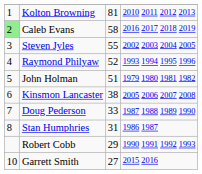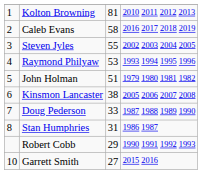 <table class="wikitable">
 <tr>
 </tr>
 <tr>
 <td>1</td>
 <td><a href='#'>Kolton Browning</a></td>
 <td>81</td>
 <td style="font-size:80%;"><a href='#'>2010</a> <a href='#'>2011</a> <a href='#'>2012</a> <a href='#'>2013</a></td>
 </tr>
 <tr>
-<td style="background: lightgreen;">2</td>
+<td>2</td>
 <td>Caleb Evans</td>
 <td>58</td>
 <td style="font-size:80%;"><a href='#'>2016</a> <a href='#'>2017</a> <a href='#'>2018</a> <a href='#'>2019</a></td>
 </tr>
 <tr>
 <td>3</td>
 <td><a href='#'>Steven Jyles</a></td>
 <td>55</td>
 <td style="font-size:80%;"><a href='#'>2002</a> <a href='#'>2003</a> <a href='#'>2004</a> <a href='#'>2005</a></td>
 </tr>
 <tr>
 <td>4</td>
 <td><a href='#'>Raymond Philyaw</a></td>
-<td>52</td>
+<td>53</td>
 <td style="font-size:80%;"><a href='#'>1993</a> <a href='#'>1994</a> <a href='#'>1995</a> <a href='#'>1996</a></td>
 </tr>
 <tr>
 <td>5</td>
 <td>John Holman</td>
 <td>51</td>
 <td style="font-size:80%;"><a href='#'>1979</a> <a href='#'>1980</a> <a href='#'>1981</a> <a href='#'>1982</a></td>
 </tr>
 <tr>
 <td>6</td>
 <td><a href='#'>Kinsmon Lancaster</a></td>
 <td>38</td>
 <td style="font-size:80%;"><a href='#'>2005</a> <a href='#'>2006</a> <a href='#'>2007</a> <a href='#'>2008</a></td>
 </tr>
 <tr>
 <td>7</td>
 <td><a href='#'>Doug Pederson</a></td>
 <td>33</td>
 <td style="font-size:80%;"><a href='#'>1987</a> <a href='#'>1988</a> <a href='#'>1989</a> <a href='#'>1990</a></td>
 </tr>
 <tr>
 <td>8</td>
 <td><a href='#'>Stan Humphries</a></td>
 <td>31</td>
 <td style="font-size:80%;"><a href='#'>1986</a> <a href='#'>1987</a></td>
 </tr>
 <tr>
 <td></td>
 <td>Robert Cobb</td>
 <td>29</td>
 <td style="font-size:80%;"><a href='#'>1990</a> <a href='#'>1991</a> <a href='#'>1992</a> <a href='#'>1993</a></td>
 </tr>
 <tr>
 <td>10</td>
 <td>Garrett Smith</td>
 <td>27</td>
 <td style="font-size:80%;"><a href='#'>2015</a> <a href='#'>2016</a></td>
 </tr>
 </table>
